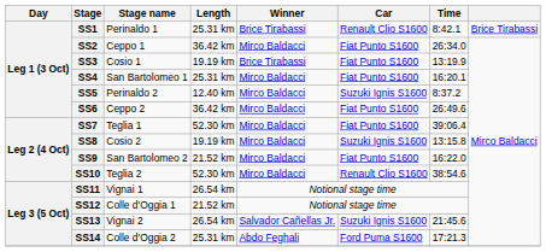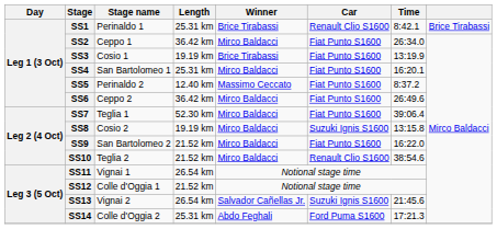 <table class="wikitable" style="font-size: 85%;">
 <tr>
 <th>Day</th>
 <th>Stage</th>
 <th>Stage name</th>
 <th>Length</th>
 <th>Winner</th>
 <th>Car</th>
 <th>Time</th>
 <th></th>
 </tr>
 <tr>
 <th rowspan="6">Leg 1 (3 Oct)</th>
 <th>SS1</th>
 <td>Perinaldo 1</td>
 <td align="center">25.31 km</td>
 <td> <a href='#'>Brice Tirabassi</a></td>
 <td><a href='#'>Renault Clio S1600</a></td>
 <td>8:42.1</td>
 <td rowspan="1"> <a href='#'>Brice Tirabassi</a></td>
 </tr>
 <tr>
 <th>SS2</th>
 <td>Ceppo 1</td>
 <td align="center">36.42 km</td>
 <td> <a href='#'>Mirco Baldacci</a></td>
 <td><a href='#'>Fiat Punto S1600</a></td>
 <td>26:34.0</td>
 <td rowspan="13"> <a href='#'>Mirco Baldacci</a></td>
 </tr>
 <tr>
 <th>SS3</th>
 <td>Cosio 1</td>
 <td align="center">19.19 km</td>
 <td> <a href='#'>Brice Tirabassi</a></td>
 <td><a href='#'>Fiat Punto S1600</a></td>
 <td>13:19.9</td>
 </tr>
 <tr>
 <th>SS4</th>
 <td>San Bartolomeo 1</td>
 <td align="center">25.31 km</td>
 <td> <a href='#'>Mirco Baldacci</a></td>
 <td><a href='#'>Fiat Punto S1600</a></td>
 <td>16:20.1</td>
 </tr>
 <tr>
 <th>SS5</th>
 <td>Perinaldo 2</td>
 <td align="center">12.40 km</td>
-<td> <a href='#'>Mirco Baldacci</a></td>
-<td><a href='#'>Suzuki Ignis S1600</a></td>
+<td> <a href='#'>Massimo Ceccato</a></td>
+<td><a href='#'>Fiat Punto S1600</a></td>
 <td>8:37.2</td>
 </tr>
 <tr>
 <th>SS6</th>
 <td>Ceppo 2</td>
 <td align="center">36.42 km</td>
 <td> <a href='#'>Mirco Baldacci</a></td>
 <td><a href='#'>Fiat Punto S1600</a></td>
 <td>26:49.6</td>
 </tr>
 <tr>
 <th rowspan="4">Leg 2 (4 Oct)</th>
 <th>SS7</th>
 <td>Teglia 1</td>
 <td align="center">52.30 km</td>
 <td> <a href='#'>Mirco Baldacci</a></td>
 <td><a href='#'>Fiat Punto S1600</a></td>
 <td>39:06.4</td>
 </tr>
 <tr>
 <th>SS8</th>
 <td>Cosio 2</td>
 <td align="center">19.19 km</td>
 <td> <a href='#'>Mirco Baldacci</a></td>
 <td><a href='#'>Suzuki Ignis S1600</a></td>
 <td>13:15.8</td>
 </tr>
 <tr>
 <th>SS9</th>
 <td>San Bartolomeo 2</td>
 <td align="center">21.52 km</td>
 <td> <a href='#'>Mirco Baldacci</a></td>
 <td><a href='#'>Fiat Punto S1600</a></td>
 <td>16:22.0</td>
 </tr>
 <tr>
 <th>SS10</th>
 <td>Teglia 2</td>
-<td align="center">52.30 km</td>
+<td align="center">21.52 km</td>
 <td> <a href='#'>Mirco Baldacci</a></td>
 <td><a href='#'>Renault Clio S1600</a></td>
 <td>38:54.6</td>
 </tr>
 <tr>
 <th rowspan="4">Leg 3 (5 Oct)</th>
 <th>SS11</th>
 <td>Vignai 1</td>
 <td align="center">26.54 km</td>
 <td colspan="3" align="center"><em>Notional stage time</em></td>
 </tr>
 <tr>
 <th>SS12</th>
 <td>Colle d'Oggia 1</td>
 <td align="center">21.52 km</td>
 <td colspan="3" align="center"><em>Notional stage time</em></td>
 </tr>
 <tr>
 <th>SS13</th>
 <td>Vignai 2</td>
 <td align="center">26.54 km</td>
 <td> <a href='#'>Salvador Cañellas Jr.</a></td>
 <td><a href='#'>Suzuki Ignis S1600</a></td>
 <td>21:45.6</td>
 </tr>
 <tr>
 <th>SS14</th>
 <td>Colle d'Oggia 2</td>
 <td align="center">25.31 km</td>
 <td> <a href='#'>Abdo Feghali</a></td>
 <td><a href='#'>Ford Puma S1600</a></td>
 <td>17:21.3</td>
 </tr>
 <tr>
 </tr>
 </table>
